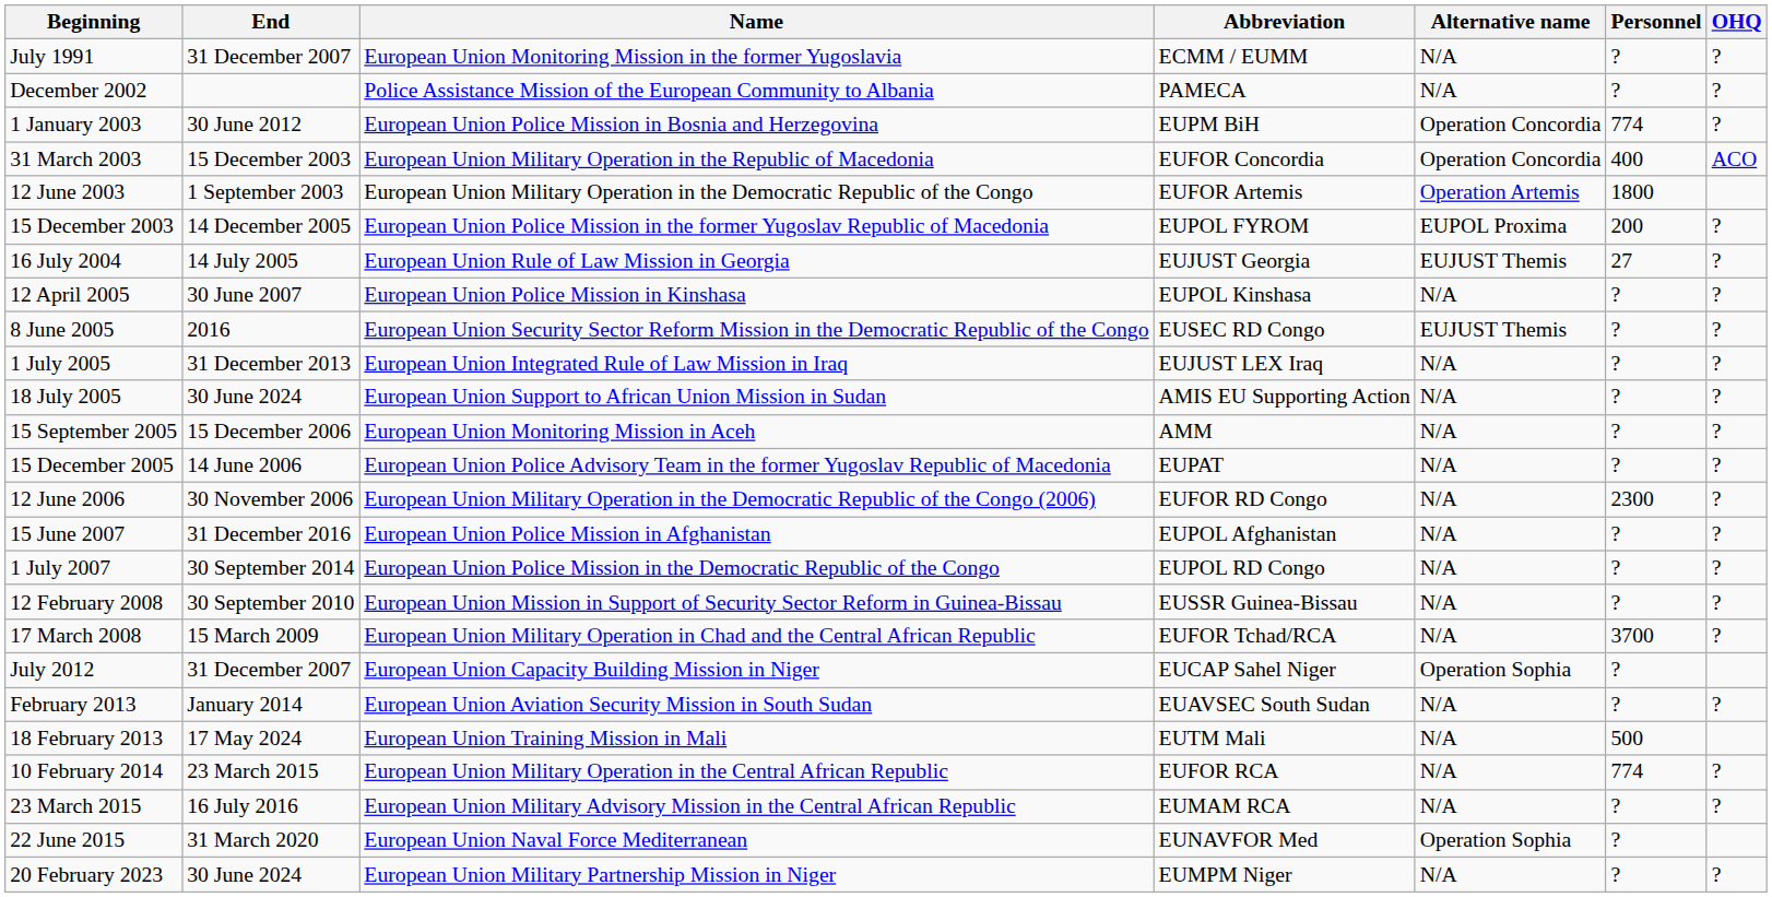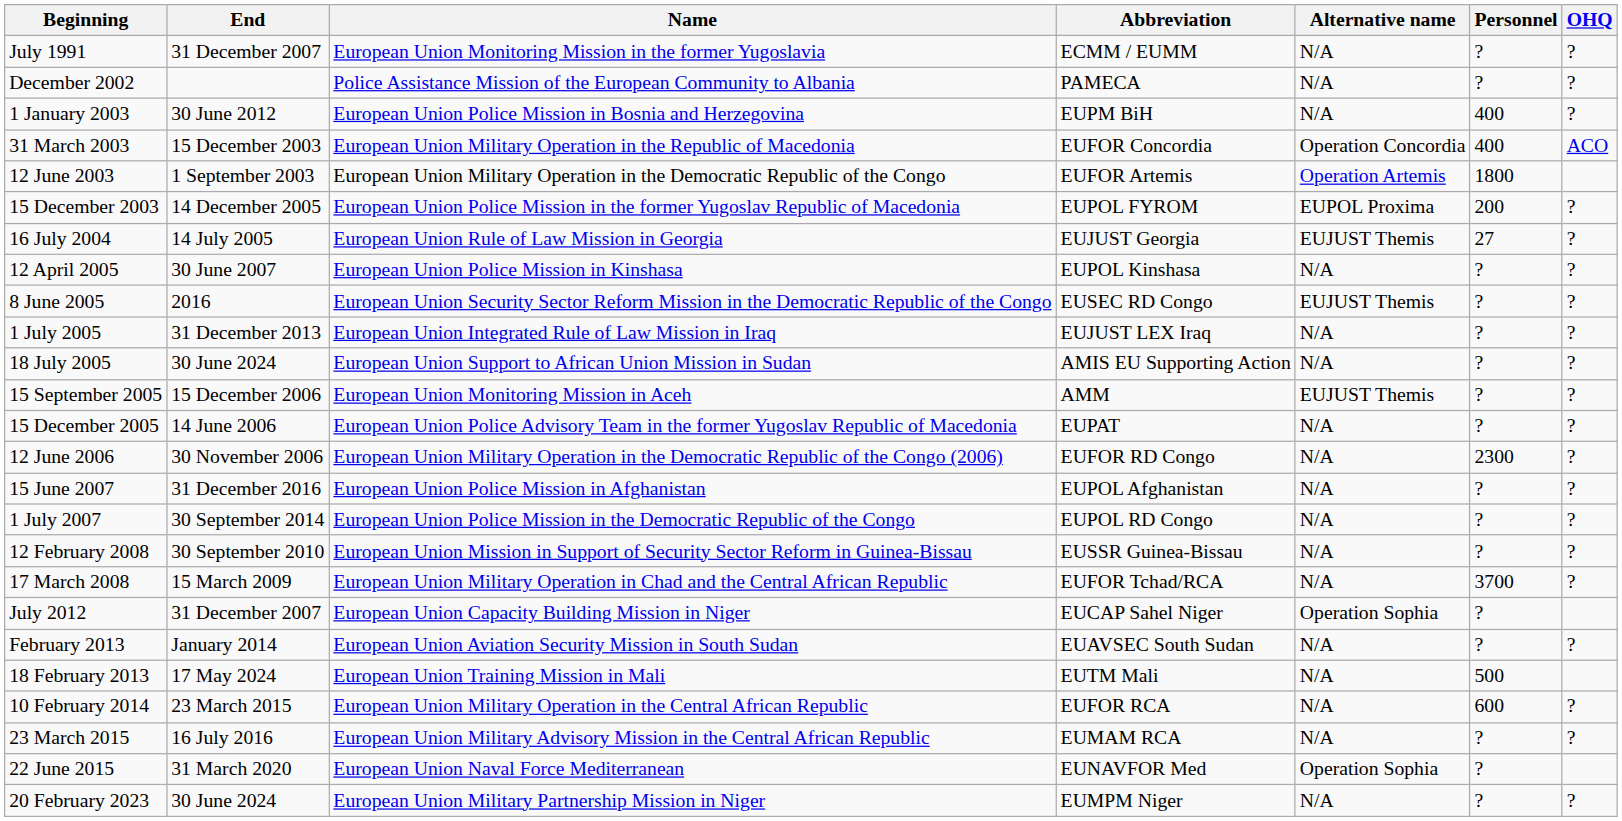 <table class="wikitable sortable" style="white-space: nowrap;">
 <tr>
 <th>Beginning</th>
 <th>End</th>
 <th>Name</th>
 <th>Abbreviation</th>
 <th>Alternative name</th>
 <th>Personnel</th>
 <th><a href='#'>OHQ</a></th>
 </tr>
 <tr>
 <td data-sort-value="1 July 1991">July 1991</td>
 <td>31 December 2007</td>
 <td><a href='#'>European Union Monitoring Mission in the former Yugoslavia</a></td>
 <td>ECMM / EUMM</td>
 <td>N/A</td>
 <td>?</td>
 <td>?</td>
 </tr>
 <tr>
 <td data-sort-value="1 December 2002">December 2002</td>
 <td></td>
 <td><a href='#'>Police Assistance Mission of the European Community to Albania</a></td>
 <td>PAMECA</td>
 <td>N/A</td>
 <td>?</td>
 <td>?</td>
 </tr>
 <tr>
 <td>1 January 2003</td>
 <td>30 June 2012</td>
 <td><a href='#'>European Union Police Mission in Bosnia and Herzegovina</a></td>
 <td>EUPM BiH</td>
-<td>Operation Concordia</td>
-<td>774</td>
+<td>N/A</td>
+<td>400</td>
 <td>?</td>
 </tr>
 <tr>
 <td>31 March 2003</td>
 <td>15 December 2003</td>
 <td><a href='#'>European Union Military Operation in the Republic of Macedonia</a></td>
 <td>EUFOR Concordia</td>
 <td>Operation Concordia</td>
 <td>400</td>
 <td> <a href='#'>ACO</a></td>
 </tr>
 <tr>
 <td>12 June 2003</td>
 <td>1 September 2003</td>
 <td>European Union Military Operation in the Democratic Republic of the Congo</td>
 <td>EUFOR Artemis</td>
 <td><a href='#'>Operation Artemis</a></td>
 <td>1800</td>
 <td></td>
 </tr>
 <tr>
 <td>15 December 2003</td>
 <td>14 December 2005</td>
 <td><a href='#'>European Union Police Mission in the former Yugoslav Republic of Macedonia</a></td>
 <td>EUPOL FYROM</td>
 <td>EUPOL Proxima</td>
 <td>200</td>
 <td>?</td>
 </tr>
 <tr>
 <td>16 July 2004</td>
 <td>14 July 2005</td>
 <td><a href='#'>European Union Rule of Law Mission in Georgia</a></td>
 <td>EUJUST Georgia</td>
 <td>EUJUST Themis</td>
 <td>27</td>
 <td>?</td>
 </tr>
 <tr>
 <td>12 April 2005</td>
 <td>30 June 2007</td>
 <td><a href='#'>European Union Police Mission in Kinshasa</a></td>
 <td>EUPOL Kinshasa</td>
 <td>N/A</td>
 <td>?</td>
 <td>?</td>
 </tr>
 <tr>
 <td>8 June 2005</td>
 <td data-sort-value="1 January 2016">2016</td>
 <td><a href='#'>European Union Security Sector Reform Mission in the Democratic Republic of the Congo</a></td>
 <td>EUSEC RD Congo</td>
 <td>EUJUST Themis</td>
 <td>?</td>
 <td>?</td>
 </tr>
 <tr>
 <td>1 July 2005</td>
 <td>31 December 2013</td>
 <td><a href='#'>European Union Integrated Rule of Law Mission in Iraq</a></td>
 <td>EUJUST LEX Iraq</td>
 <td>N/A</td>
 <td>?</td>
 <td>?</td>
 </tr>
 <tr>
 <td>18 July 2005</td>
 <td>30 June 2024</td>
 <td><a href='#'>European Union Support to African Union Mission in Sudan</a></td>
 <td>AMIS EU Supporting Action</td>
 <td>N/A</td>
 <td>?</td>
 <td>?</td>
 </tr>
 <tr>
 <td>15 September 2005</td>
 <td>15 December 2006</td>
 <td><a href='#'>European Union Monitoring Mission in Aceh</a></td>
 <td>AMM</td>
-<td>N/A</td>
+<td>EUJUST Themis</td>
 <td>?</td>
 <td>?</td>
 </tr>
 <tr>
 <td>15 December 2005</td>
 <td>14 June 2006</td>
 <td><a href='#'>European Union Police Advisory Team in the former Yugoslav Republic of Macedonia</a></td>
 <td>EUPAT</td>
 <td>N/A</td>
 <td>?</td>
 <td>?</td>
 </tr>
 <tr>
 <td>12 June 2006</td>
 <td>30 November 2006</td>
 <td><a href='#'>European Union Military Operation in the Democratic Republic of the Congo (2006)</a></td>
 <td>EUFOR RD Congo</td>
 <td>N/A</td>
 <td>2300</td>
 <td>?</td>
 </tr>
 <tr>
 <td>15 June 2007</td>
 <td>31 December 2016</td>
 <td><a href='#'>European Union Police Mission in Afghanistan</a></td>
 <td>EUPOL Afghanistan</td>
 <td>N/A</td>
 <td>?</td>
 <td>?</td>
 </tr>
 <tr>
 <td>1 July 2007</td>
 <td>30 September 2014</td>
 <td><a href='#'>European Union Police Mission in the Democratic Republic of the Congo</a></td>
 <td>EUPOL RD Congo</td>
 <td>N/A</td>
 <td>?</td>
 <td>?</td>
 </tr>
 <tr>
 <td>12 February 2008</td>
 <td>30 September 2010</td>
 <td><a href='#'>European Union Mission in Support of Security Sector Reform in Guinea-Bissau</a></td>
 <td>EUSSR Guinea-Bissau</td>
 <td>N/A</td>
 <td>?</td>
 <td>?</td>
 </tr>
 <tr>
 <td>17 March 2008</td>
 <td>15 March 2009</td>
 <td><a href='#'>European Union Military Operation in Chad and the Central African Republic</a></td>
 <td>EUFOR Tchad/RCA</td>
 <td>N/A</td>
 <td>3700</td>
 <td>?</td>
 </tr>
 <tr>
 <td data-sort-value="1 July 2012">July 2012</td>
 <td>31 December 2007</td>
 <td><a href='#'>European Union Capacity Building Mission in Niger</a></td>
 <td>EUCAP Sahel Niger</td>
 <td>Operation Sophia</td>
 <td>?</td>
 <td></td>
 </tr>
 <tr>
 <td data-sort-value="1 February 2013">February 2013</td>
 <td data-sort-value="1 January 2014">January 2014</td>
 <td><a href='#'>European Union Aviation Security Mission in South Sudan</a></td>
 <td>EUAVSEC South Sudan</td>
 <td>N/A</td>
 <td>?</td>
 <td>?</td>
 </tr>
 <tr>
 <td>18 February 2013</td>
 <td>17 May 2024</td>
 <td><a href='#'>European Union Training Mission in Mali</a></td>
 <td>EUTM Mali</td>
 <td>N/A</td>
 <td>500</td>
 <td></td>
 </tr>
 <tr>
 <td>10 February 2014</td>
 <td>23 March 2015</td>
 <td><a href='#'>European Union Military Operation in the Central African Republic</a></td>
 <td>EUFOR RCA</td>
 <td>N/A</td>
-<td>774</td>
+<td>600</td>
 <td>?</td>
 </tr>
 <tr>
 <td>23 March 2015</td>
 <td>16 July 2016</td>
 <td><a href='#'>European Union Military Advisory Mission in the Central African Republic</a></td>
 <td>EUMAM RCA</td>
 <td>N/A</td>
 <td>?</td>
 <td>?</td>
 </tr>
 <tr>
 <td>22 June 2015</td>
 <td>31 March 2020</td>
 <td><a href='#'>European Union Naval Force Mediterranean</a></td>
 <td>EUNAVFOR Med</td>
 <td>Operation Sophia</td>
 <td>?</td>
 <td></td>
 </tr>
 <tr>
 <td>20 February 2023</td>
 <td>30 June 2024</td>
 <td><a href='#'>European Union Military Partnership Mission in Niger</a></td>
 <td>EUMPM Niger</td>
 <td>N/A</td>
 <td>?</td>
 <td>?</td>
 </tr>
 </table>
